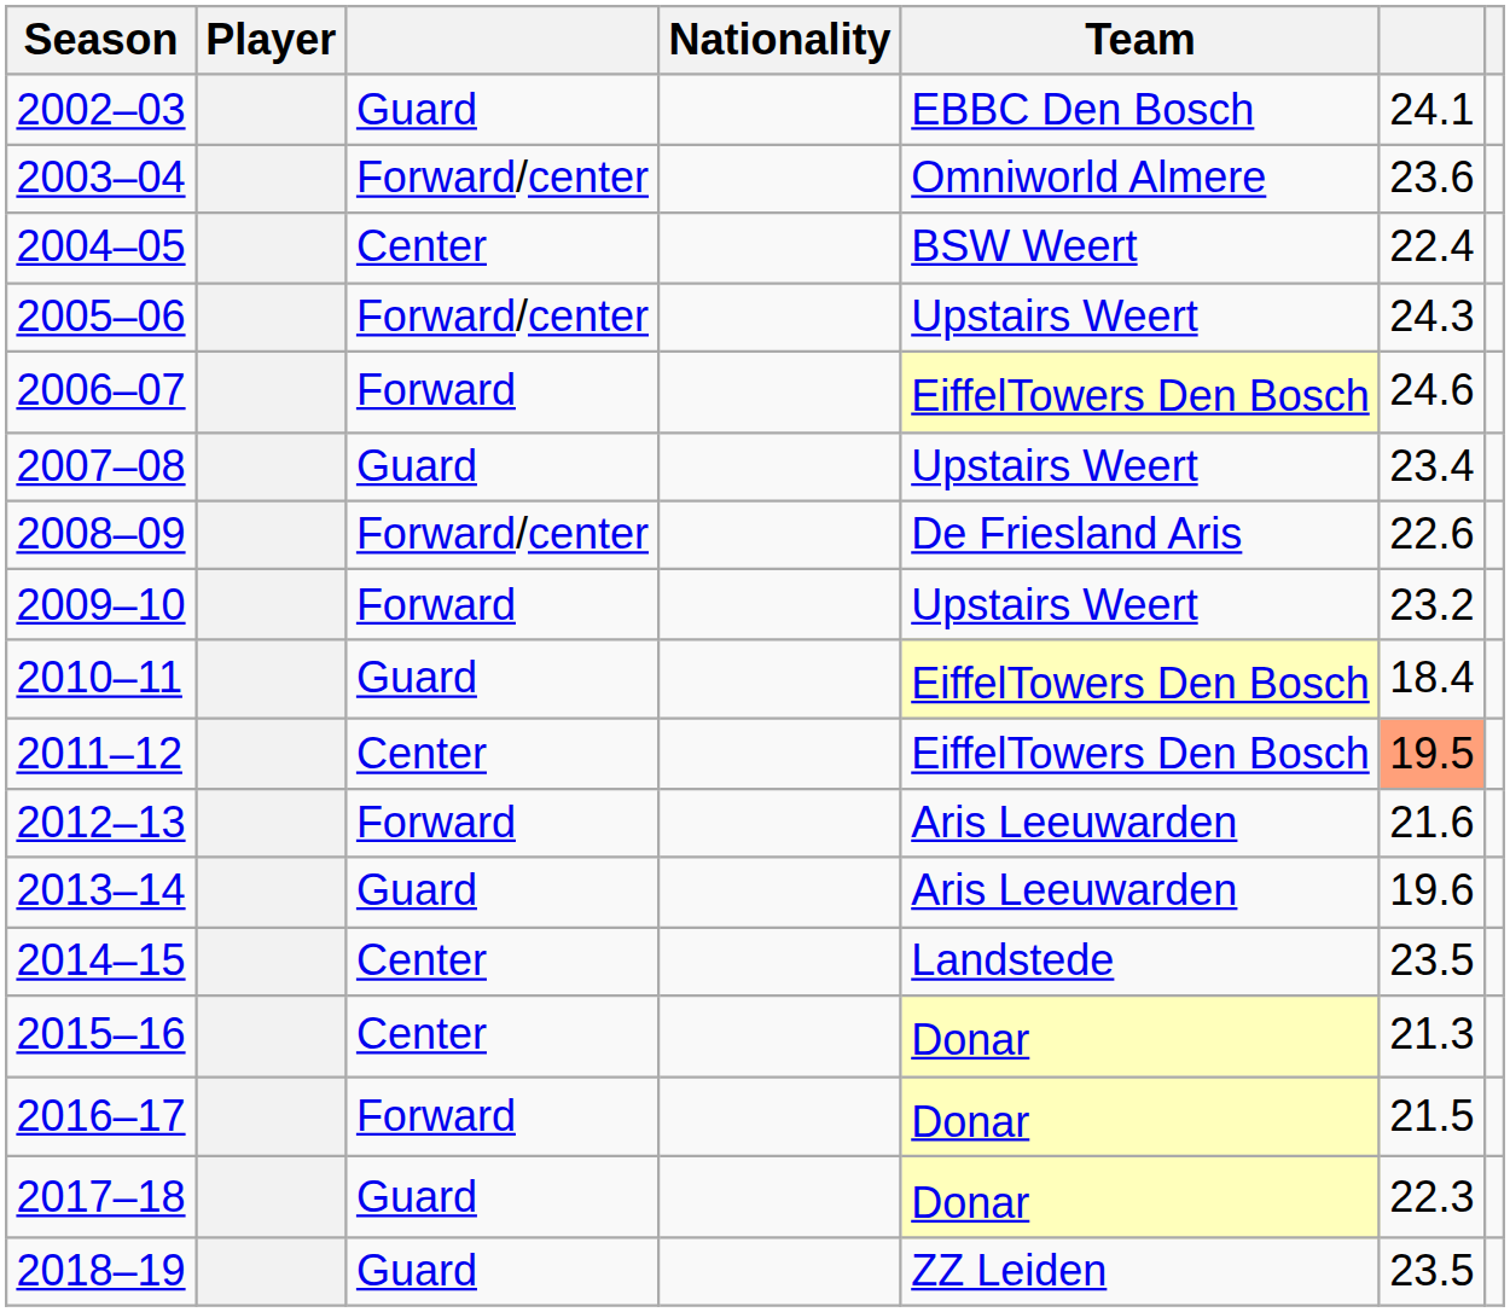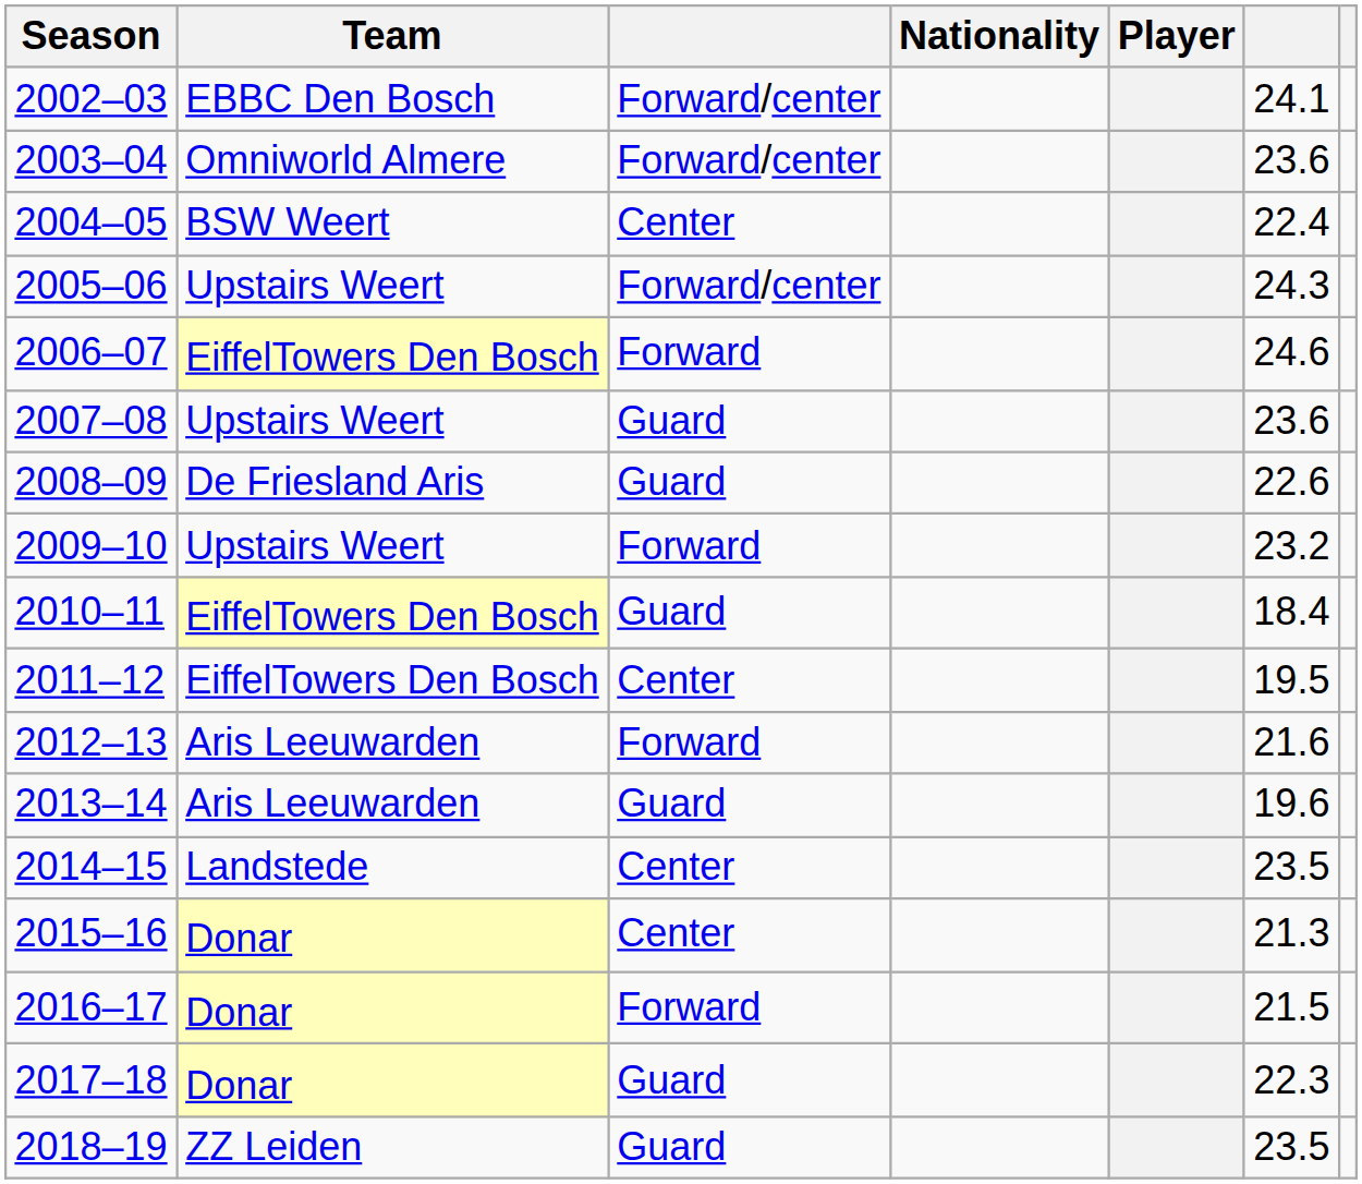 <table class="wikitable plainrowheaders sortable" summary="Year (sortable), Player (sortable), Position (sortable), Nationality (sortable) and Team (sortable)">
 <tr>
 <th scope="col">Season</th>
-<th scope="col">Player</th>
+<th scope="col">Team</th>
 <th scope="col"></th>
 <th scope="col">Nationality</th>
-<th scope="col">Team</th>
+<th scope="col">Player</th>
 <th scope="col"></th>
 <th scope="col" class="unsortable"></th>
 </tr>
 <tr>
 <td><a href='#'>2002–03</a></td>
+<td><a href='#'>EBBC Den Bosch</a></td>
+<td><a href='#'>Forward</a>/<a href='#'>center</a></td>
+<td></td>
 <th scope="row"></th>
-<td><a href='#'>Guard</a></td>
-<td></td>
-<td><a href='#'>EBBC Den Bosch</a></td>
 <td align=center>24.1</td>
 <td></td>
 </tr>
 <tr>
 <td><a href='#'>2003–04</a></td>
-<th scope="row"></th>
+<td><a href='#'>Omniworld Almere</a></td>
 <td><a href='#'>Forward</a>/<a href='#'>center</a></td>
 <td></td>
-<td><a href='#'>Omniworld Almere</a></td>
+<th scope="row"></th>
 <td align=center>23.6</td>
 <td></td>
 </tr>
 <tr>
 <td><a href='#'>2004–05</a></td>
-<th scope="row"></th>
+<td><a href='#'>BSW Weert</a></td>
 <td><a href='#'>Center</a></td>
 <td></td>
-<td><a href='#'>BSW Weert</a></td>
+<th scope="row"></th>
 <td align=center>22.4</td>
 <td></td>
 </tr>
 <tr>
 <td><a href='#'>2005–06</a></td>
-<th scope="row"></th>
+<td><a href='#'>Upstairs Weert</a></td>
 <td><a href='#'>Forward</a>/<a href='#'>center</a></td>
 <td></td>
-<td><a href='#'>Upstairs Weert</a></td>
+<th scope="row"></th>
 <td align=center>24.3</td>
 <td></td>
 </tr>
 <tr>
 <td><a href='#'>2006–07</a></td>
-<th scope="row"></th>
+<td bgcolor=#ffb><a href='#'>EiffelTowers Den Bosch</a><sup></sup></td>
 <td><a href='#'>Forward</a></td>
 <td></td>
-<td bgcolor=#ffb><a href='#'>EiffelTowers Den Bosch</a><sup></sup></td>
+<th scope="row"></th>
 <td align=center>24.6</td>
 <td></td>
 </tr>
 <tr>
 <td><a href='#'>2007–08</a></td>
-<th scope="row"></th>
+<td><a href='#'>Upstairs Weert</a></td>
 <td><a href='#'>Guard</a></td>
 <td></td>
-<td><a href='#'>Upstairs Weert</a></td>
-<td align=center>23.4</td>
+<th scope="row"></th>
+<td align=center>23.6</td>
 <td></td>
 </tr>
 <tr>
 <td><a href='#'>2008–09</a></td>
+<td><a href='#'>De Friesland Aris</a></td>
+<td><a href='#'>Guard</a></td>
+<td></td>
 <th scope="row"></th>
-<td><a href='#'>Forward</a>/<a href='#'>center</a></td>
-<td></td>
-<td><a href='#'>De Friesland Aris</a></td>
 <td align=center>22.6</td>
 <td></td>
 </tr>
 <tr>
 <td><a href='#'>2009–10</a></td>
-<th scope="row"></th>
+<td><a href='#'>Upstairs Weert</a></td>
 <td><a href='#'>Forward</a></td>
 <td></td>
-<td><a href='#'>Upstairs Weert</a></td>
+<th scope="row"></th>
 <td align=center>23.2</td>
 <td></td>
 </tr>
 <tr>
 <td><a href='#'>2010–11</a></td>
-<th scope="row"></th>
+<td bgcolor=#ffb><a href='#'>EiffelTowers Den Bosch</a><sup></sup></td>
 <td><a href='#'>Guard</a></td>
 <td></td>
-<td bgcolor=#ffb><a href='#'>EiffelTowers Den Bosch</a><sup></sup></td>
+<th scope="row"></th>
 <td align=center>18.4</td>
 <td></td>
 </tr>
 <tr>
 <td><a href='#'>2011–12</a></td>
-<th scope="row"></th>
+<td><a href='#'>EiffelTowers Den Bosch</a></td>
 <td><a href='#'>Center</a></td>
 <td></td>
-<td><a href='#'>EiffelTowers Den Bosch</a></td>
-<td align=center style="background: lightsalmon;">19.5</td>
+<th scope="row"></th>
+<td align=center>19.5</td>
 <td></td>
 </tr>
 <tr>
 <td><a href='#'>2012–13</a></td>
-<th scope="row"></th>
+<td><a href='#'>Aris Leeuwarden</a></td>
 <td><a href='#'>Forward</a></td>
 <td></td>
-<td><a href='#'>Aris Leeuwarden</a></td>
+<th scope="row"></th>
 <td align=center>21.6</td>
 <td align=center></td>
 </tr>
 <tr>
 <td><a href='#'>2013–14</a></td>
-<th scope="row"></th>
+<td><a href='#'>Aris Leeuwarden</a></td>
 <td><a href='#'>Guard</a></td>
 <td></td>
-<td><a href='#'>Aris Leeuwarden</a></td>
+<th scope="row"></th>
 <td align=center>19.6</td>
 <td align=center></td>
 </tr>
 <tr>
 <td><a href='#'>2014–15</a></td>
-<th scope="row"></th>
+<td><a href='#'>Landstede</a></td>
 <td><a href='#'>Center</a></td>
 <td></td>
-<td><a href='#'>Landstede</a></td>
+<th scope="row"></th>
 <td align=center>23.5</td>
 <td align=center></td>
 </tr>
 <tr>
 <td><a href='#'>2015–16</a></td>
-<th scope="row"></th>
+<td bgcolor=#ffb><a href='#'>Donar</a><sup></sup></td>
 <td><a href='#'>Center</a></td>
 <td></td>
-<td bgcolor=#ffb><a href='#'>Donar</a><sup></sup></td>
+<th scope="row"></th>
 <td align=center>21.3</td>
 <td align=center></td>
 </tr>
 <tr>
 <td><a href='#'>2016–17</a></td>
-<th scope="row"></th>
+<td bgcolor=#ffb><a href='#'>Donar</a><sup></sup></td>
 <td><a href='#'>Forward</a></td>
 <td></td>
-<td bgcolor=#ffb><a href='#'>Donar</a><sup></sup></td>
+<th scope="row"></th>
 <td align=center>21.5</td>
 <td align=center></td>
 </tr>
 <tr>
 <td><a href='#'>2017–18</a></td>
-<th scope="row"></th>
+<td bgcolor=#ffb><a href='#'>Donar</a><sup></sup></td>
 <td><a href='#'>Guard</a></td>
 <td></td>
-<td bgcolor=#ffb><a href='#'>Donar</a><sup></sup></td>
+<th scope="row"></th>
 <td align=center>22.3</td>
 <td align=center></td>
 </tr>
 <tr>
 <td><a href='#'>2018–19</a></td>
-<th scope="row"></th>
+<td><a href='#'>ZZ Leiden</a></td>
 <td><a href='#'>Guard</a></td>
 <td></td>
-<td><a href='#'>ZZ Leiden</a></td>
+<th scope="row"></th>
 <td align=center>23.5</td>
 <td></td>
 </tr>
 </table>
